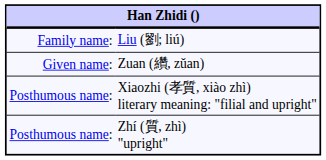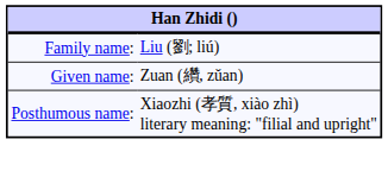 <table cellpadding=3px cellspacing=0px bgcolor=#f7f8ff style="float:right; border:2px solid; margin:5px;">
 <tr>
 <th align=center style="background:#ccf; border-bottom:2px solid" colspan=2><strong>Han Zhidi</strong> ()</th>
 </tr>
 <tr>
 <td align=right style="border-top:1px solid"><a href='#'>Family name</a>:</td>
 <td style="border-top:1px solid"><a href='#'>Liu</a> (劉; liú)</td>
 </tr>
 <tr>
 <td align=right style="border-top:1px solid"><a href='#'>Given name</a>:</td>
 <td style="border-top:1px solid">Zuan (纘, zǔan)</td>
 </tr>
 <tr>
 <td align=center style="border-top:1px solid"><a href='#'>Posthumous name</a>:<br></td>
 <td style="border-top:1px solid">Xiaozhi (孝質, xiào zhì)<br>literary meaning: "filial and upright"</td>
 </tr>
 <tr>
-<td align=center style="border-top:1px solid"><a href='#'>Posthumous name</a>:<br></td>
-<td style="border-top:1px solid">Zhí (質, zhì)<br>"upright"</td>
-</tr>
-<tr>
 </tr>
 </table>
